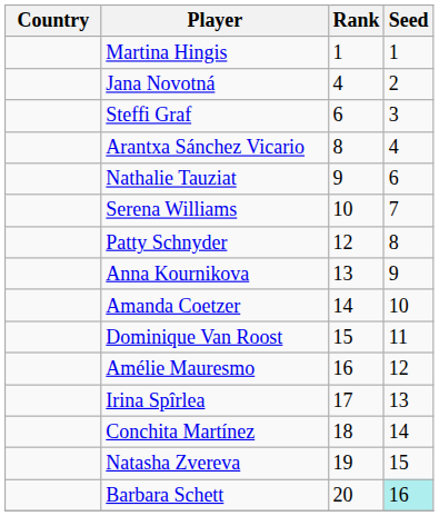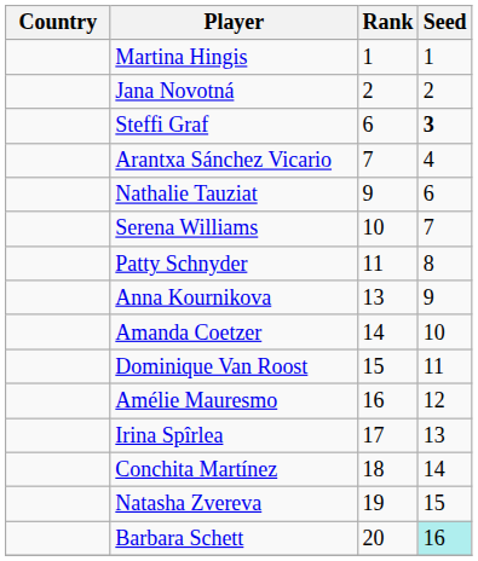 <table class="wikitable" border="1">
 <tr>
 <th width="70">Country</th>
 <th width="175">Player</th>
 <th>Rank</th>
 <th>Seed</th>
 </tr>
 <tr>
 <td></td>
 <td><a href='#'>Martina Hingis</a></td>
 <td>1</td>
 <td>1</td>
 </tr>
 <tr>
 <td></td>
 <td><a href='#'>Jana Novotná</a></td>
-<td>4</td>
+<td>2</td>
 <td>2</td>
 </tr>
 <tr>
 <td></td>
 <td><a href='#'>Steffi Graf</a></td>
 <td>6</td>
-<td>3</td>
+<td><strong>3</strong></td>
 </tr>
 <tr>
 <td></td>
 <td><a href='#'>Arantxa Sánchez Vicario</a></td>
-<td>8</td>
+<td>7</td>
 <td>4</td>
 </tr>
 <tr>
 <td></td>
 <td><a href='#'>Nathalie Tauziat</a></td>
 <td>9</td>
 <td>6</td>
 </tr>
 <tr>
 <td></td>
 <td><a href='#'>Serena Williams</a></td>
 <td>10</td>
 <td>7</td>
 </tr>
 <tr>
 <td></td>
 <td><a href='#'>Patty Schnyder</a></td>
-<td>12</td>
+<td>11</td>
 <td>8</td>
 </tr>
 <tr>
 <td></td>
 <td><a href='#'>Anna Kournikova</a></td>
 <td>13</td>
 <td>9</td>
 </tr>
 <tr>
 <td></td>
 <td><a href='#'>Amanda Coetzer</a></td>
 <td>14</td>
 <td>10</td>
 </tr>
 <tr>
 <td></td>
 <td><a href='#'>Dominique Van Roost</a></td>
 <td>15</td>
 <td>11</td>
 </tr>
 <tr>
 <td></td>
 <td><a href='#'>Amélie Mauresmo</a></td>
 <td>16</td>
 <td>12</td>
 </tr>
 <tr>
 <td></td>
 <td><a href='#'>Irina Spîrlea</a></td>
 <td>17</td>
 <td>13</td>
 </tr>
 <tr>
 <td></td>
 <td><a href='#'>Conchita Martínez</a></td>
 <td>18</td>
 <td>14</td>
 </tr>
 <tr>
 <td></td>
 <td><a href='#'>Natasha Zvereva</a></td>
 <td>19</td>
 <td>15</td>
 </tr>
 <tr>
 <td></td>
 <td><a href='#'>Barbara Schett</a></td>
 <td>20</td>
 <td style="background: paleturquoise;">16</td>
 </tr>
 <tr>
 </tr>
 </table>
